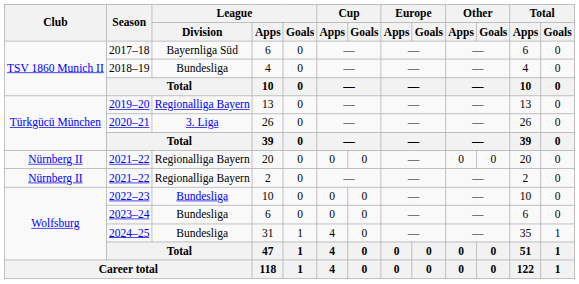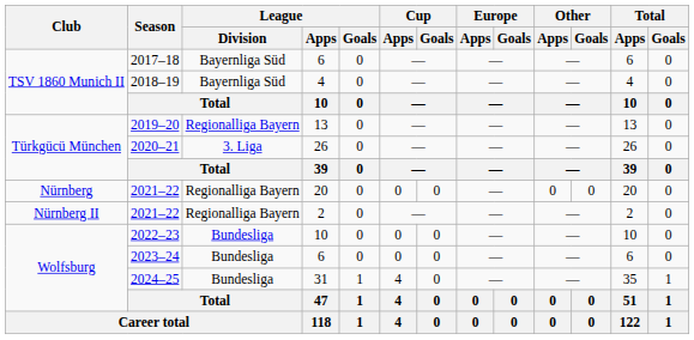 <table class="wikitable" style="text-align:center">
 <tr>
 <th rowspan="2">Club</th>
 <th rowspan="2">Season</th>
 <th colspan="3">League</th>
 <th colspan="2">Cup</th>
 <th colspan="2">Europe</th>
 <th colspan="2">Other</th>
 <th colspan="2">Total</th>
 </tr>
 <tr>
 <th>Division</th>
 <th>Apps</th>
 <th>Goals</th>
 <th>Apps</th>
 <th>Goals</th>
 <th>Apps</th>
 <th>Goals</th>
 <th>Apps</th>
 <th>Goals</th>
 <th>Apps</th>
 <th>Goals</th>
 </tr>
 <tr>
 <td rowspan="3"><a href='#'>TSV 1860 Munich II</a></td>
 <td>2017–18</td>
 <td>Bayernliga Süd</td>
 <td>6</td>
 <td>0</td>
 <td colspan="2">—</td>
 <td colspan="2">—</td>
 <td colspan="2">—</td>
 <td>6</td>
 <td>0</td>
 </tr>
 <tr>
 <td>2018–19</td>
-<td>Bundesliga</td>
+<td>Bayernliga Süd</td>
 <td>4</td>
 <td>0</td>
 <td colspan="2">—</td>
 <td colspan="2">—</td>
 <td colspan="2">—</td>
 <td>4</td>
 <td>0</td>
 </tr>
 <tr>
 <th colspan="2">Total</th>
 <th>10</th>
 <th>0</th>
 <th colspan="2">—</th>
 <th colspan="2">—</th>
 <th colspan="2">—</th>
 <th>10</th>
 <th>0</th>
 </tr>
 <tr>
 <td rowspan="3"><a href='#'>Türkgücü München</a></td>
 <td><a href='#'>2019–20</a></td>
 <td><a href='#'>Regionalliga Bayern</a></td>
 <td>13</td>
 <td>0</td>
 <td colspan="2">—</td>
 <td colspan="2">—</td>
 <td colspan="2">—</td>
 <td>13</td>
 <td>0</td>
 </tr>
 <tr>
 <td><a href='#'>2020–21</a></td>
 <td><a href='#'>3. Liga</a></td>
 <td>26</td>
 <td>0</td>
 <td colspan="2">—</td>
 <td colspan="2">—</td>
 <td colspan="2">—</td>
 <td>26</td>
 <td>0</td>
 </tr>
 <tr>
 <th colspan="2">Total</th>
 <th>39</th>
 <th>0</th>
 <th colspan="2">—</th>
 <th colspan="2">—</th>
 <th colspan="2">—</th>
 <th>39</th>
 <th>0</th>
 </tr>
 <tr>
-<td><a href='#'>Nürnberg II</a></td>
+<td><a href='#'>Nürnberg</a></td>
 <td><a href='#'>2021–22</a></td>
 <td>Regionalliga Bayern</td>
 <td>20</td>
 <td>0</td>
 <td>0</td>
 <td>0</td>
 <td colspan="2">—</td>
 <td>0</td>
 <td>0</td>
 <td>20</td>
 <td>0</td>
 </tr>
 <tr>
 <td><a href='#'>Nürnberg II</a></td>
 <td><a href='#'>2021–22</a></td>
 <td>Regionalliga Bayern</td>
 <td>2</td>
 <td>0</td>
 <td colspan="2">—</td>
 <td colspan="2">—</td>
 <td colspan="2">—</td>
 <td>2</td>
 <td>0</td>
 </tr>
 <tr>
 <td rowspan="4"><a href='#'>Wolfsburg</a></td>
 <td><a href='#'>2022–23</a></td>
 <td><a href='#'>Bundesliga</a></td>
 <td>10</td>
 <td>0</td>
 <td>0</td>
 <td>0</td>
 <td colspan="2">—</td>
 <td colspan="2">—</td>
 <td>10</td>
 <td>0</td>
 </tr>
 <tr>
 <td><a href='#'>2023–24</a></td>
 <td>Bundesliga</td>
 <td>6</td>
 <td>0</td>
 <td>0</td>
 <td>0</td>
 <td colspan="2">—</td>
 <td colspan="2">—</td>
 <td>6</td>
 <td>0</td>
 </tr>
 <tr>
 <td><a href='#'>2024–25</a></td>
 <td>Bundesliga</td>
 <td>31</td>
 <td>1</td>
 <td>4</td>
 <td>0</td>
 <td colspan="2">—</td>
 <td colspan="2">—</td>
 <td>35</td>
 <td>1</td>
 </tr>
 <tr>
 <th colspan="2">Total</th>
 <th>47</th>
 <th>1</th>
 <th>4</th>
 <th>0</th>
 <th>0</th>
 <th>0</th>
 <th>0</th>
 <th>0</th>
 <th>51</th>
 <th>1</th>
 </tr>
 <tr>
 <th colspan="3">Career total</th>
 <th>118</th>
 <th>1</th>
 <th>4</th>
 <th>0</th>
 <th>0</th>
 <th>0</th>
 <th>0</th>
 <th>0</th>
 <th>122</th>
 <th>1</th>
 </tr>
 </table>
